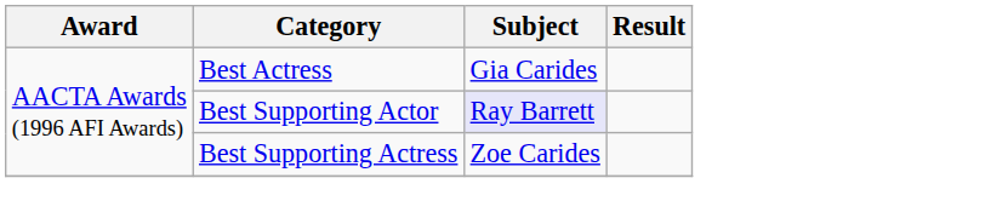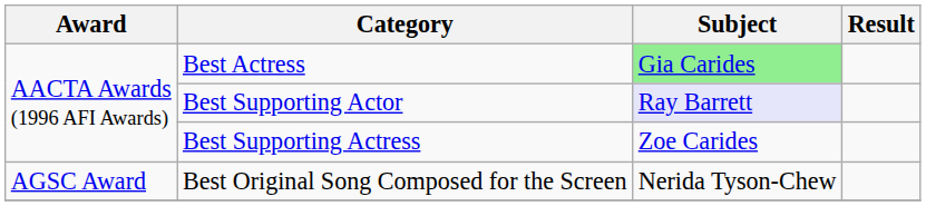 <table class="wikitable">
 <tr>
 <th>Award</th>
 <th>Category</th>
 <th>Subject</th>
 <th>Result</th>
 </tr>
 <tr>
 <td rowspan=3><a href='#'>AACTA Awards</a><br><small>(1996 AFI Awards)</small></td>
 <td><a href='#'>Best Actress</a></td>
-<td><a href='#'>Gia Carides</a></td>
+<td style="background: lightgreen;"><a href='#'>Gia Carides</a></td>
 <td></td>
 </tr>
 <tr>
 <td><a href='#'>Best Supporting Actor</a></td>
 <td style="background: lavender;"><a href='#'>Ray Barrett</a></td>
 <td></td>
 </tr>
 <tr>
 <td><a href='#'>Best Supporting Actress</a></td>
 <td><a href='#'>Zoe Carides</a></td>
 <td></td>
 </tr>
 <tr>
+<td><a href='#'>AGSC Award</a></td>
+<td>Best Original Song Composed for the Screen</td>
+<td>Nerida Tyson-Chew</td>
+<td></td>
+</tr>
+<tr>
 </tr>
 </table>
